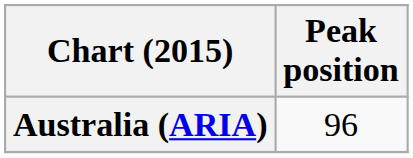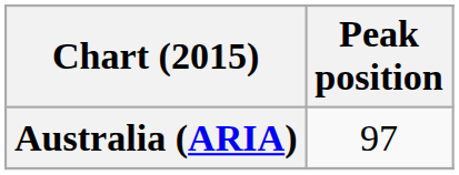 <table class="wikitable sortable plainrowheaders" style="text-align:center">
 <tr>
 <th>Chart (2015)</th>
 <th>Peak<br>position</th>
 </tr>
 <tr>
 <th scope="row">Australia (<a href='#'>ARIA</a>)</th>
-<td>96</td>
+<td>97</td>
 </tr>
 <tr>
 </tr>
 </table>
